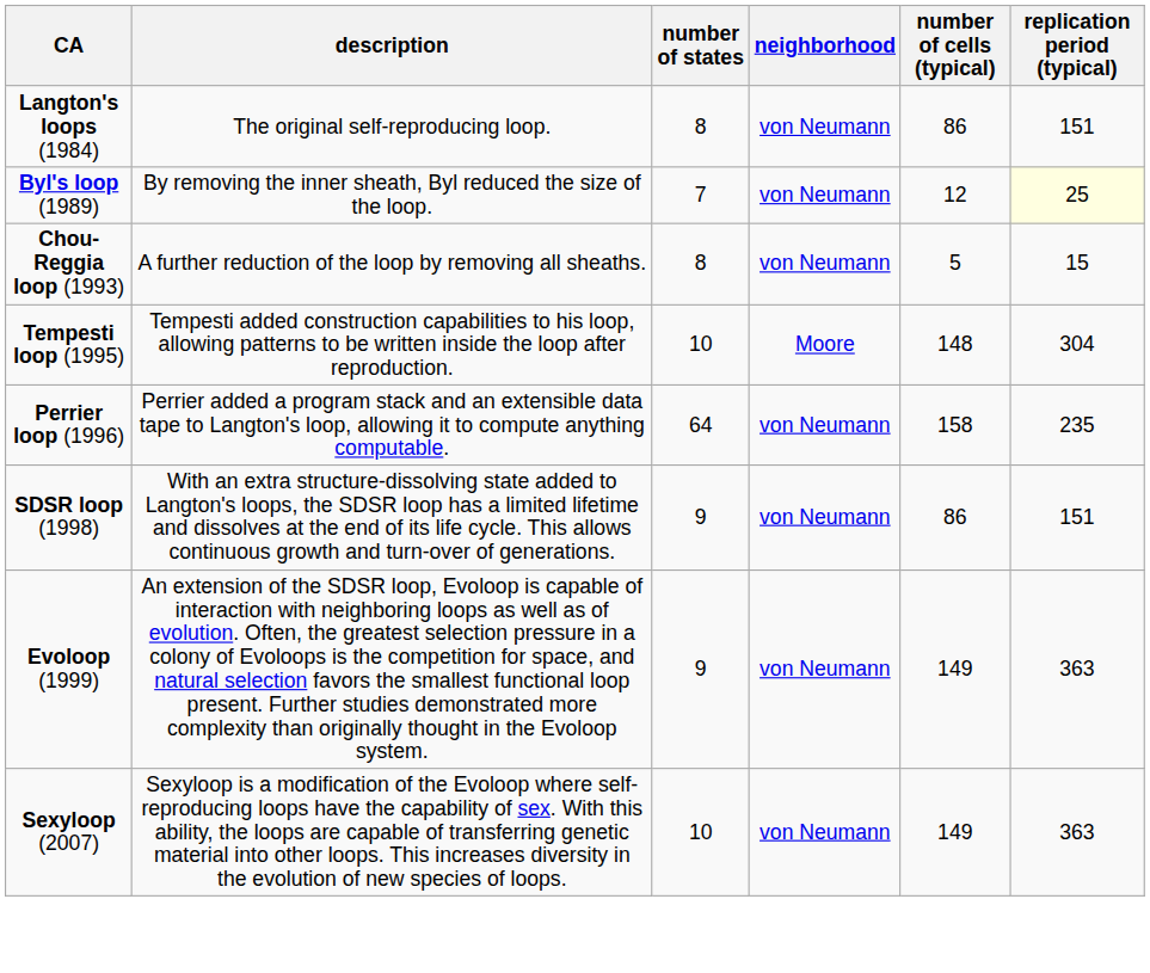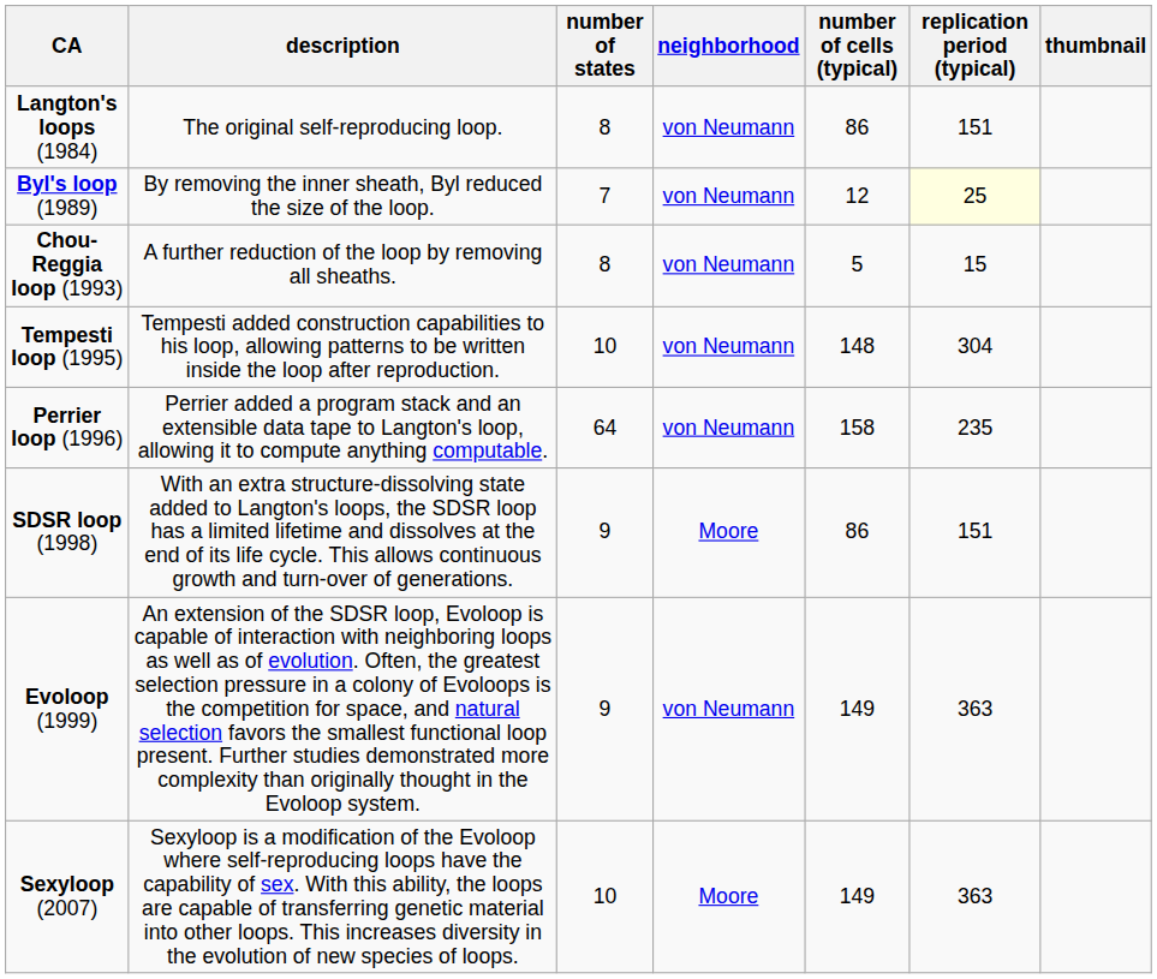 <table class="wikitable" style="text-align:center">
 <tr>
 <th>CA</th>
 <th>description</th>
 <th>number of states</th>
 <th><a href='#'>neighborhood</a></th>
 <th>number of cells (typical)</th>
 <th>replication period (typical)</th>
+<th>thumbnail</th>
 </tr>
 <tr>
 <td><strong>Langton's loops</strong> (1984)</td>
 <td>The original self-reproducing loop.</td>
 <td>8</td>
 <td><a href='#'>von Neumann</a></td>
 <td>86</td>
 <td>151</td>
+<td></td>
 </tr>
 <tr>
 <td><strong><a href='#'>Byl's loop</a></strong> (1989)</td>
 <td>By removing the inner sheath, Byl reduced the size of the loop.</td>
 <td>7</td>
 <td><a href='#'>von Neumann</a></td>
 <td>12</td>
 <td style="background: lightyellow;">25</td>
+<td></td>
 </tr>
 <tr>
 <td><strong>Chou-Reggia loop</strong> (1993)</td>
 <td>A further reduction of the loop by removing all sheaths.</td>
 <td>8</td>
 <td><a href='#'>von Neumann</a></td>
 <td>5</td>
 <td>15</td>
+<td></td>
 </tr>
 <tr>
 <td><strong>Tempesti loop</strong> (1995)</td>
 <td>Tempesti added construction capabilities to his loop, allowing patterns to be written inside the loop after reproduction.</td>
 <td>10</td>
-<td><a href='#'>Moore</a></td>
+<td><a href='#'>von Neumann</a></td>
 <td>148</td>
 <td>304</td>
+<td></td>
 </tr>
 <tr>
 <td><strong>Perrier loop</strong> (1996)</td>
 <td>Perrier added a program stack and an extensible data tape to Langton's loop, allowing it to compute anything <a href='#'>computable</a>.</td>
 <td>64</td>
 <td><a href='#'>von Neumann</a></td>
 <td>158</td>
 <td>235</td>
+<td></td>
 </tr>
 <tr>
 <td><strong>SDSR loop</strong> (1998)</td>
 <td>With an extra structure-dissolving state added to Langton's loops, the SDSR loop has a limited lifetime and dissolves at the end of its life cycle. This allows continuous growth and turn-over of generations.</td>
 <td>9</td>
-<td><a href='#'>von Neumann</a></td>
+<td><a href='#'>Moore</a></td>
 <td>86</td>
 <td>151</td>
+<td></td>
 </tr>
 <tr>
 <td><strong>Evoloop</strong> (1999)</td>
 <td>An extension of the SDSR loop, Evoloop is capable of interaction with neighboring loops as well as of <a href='#'>evolution</a>. Often, the greatest selection pressure in a colony of Evoloops is the competition for space, and <a href='#'>natural selection</a> favors the smallest functional loop present. Further studies demonstrated more complexity than originally thought in the Evoloop system.</td>
 <td>9</td>
 <td><a href='#'>von Neumann</a></td>
 <td>149</td>
 <td>363</td>
+<td></td>
 </tr>
 <tr>
 <td><strong>Sexyloop</strong> (2007)</td>
 <td>Sexyloop is a modification of the Evoloop where self-reproducing loops have the capability of <a href='#'>sex</a>. With this ability, the loops are capable of transferring genetic material into other loops. This increases diversity in the evolution of new species of loops.</td>
 <td>10</td>
-<td><a href='#'>von Neumann</a></td>
+<td><a href='#'>Moore</a></td>
 <td>149</td>
 <td>363</td>
+<td></td>
 </tr>
 </table>
